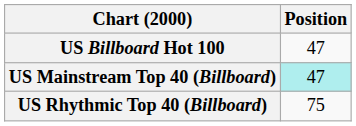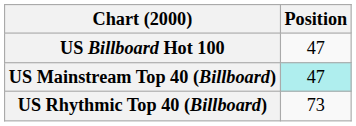 <table class="wikitable sortable plainrowheaders" style="text-align:center">
 <tr>
 <th>Chart (2000)</th>
 <th>Position</th>
 </tr>
 <tr>
 <th scope="row">US <em>Billboard</em> Hot 100</th>
 <td>47</td>
 </tr>
 <tr>
 <th scope="row">US Mainstream Top 40 (<em>Billboard</em>)</th>
 <td style="background: paleturquoise;">47</td>
 </tr>
 <tr>
 <th scope="row">US Rhythmic Top 40 (<em>Billboard</em>)</th>
-<td>75</td>
+<td>73</td>
 </tr>
 </table>
